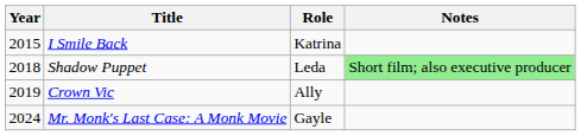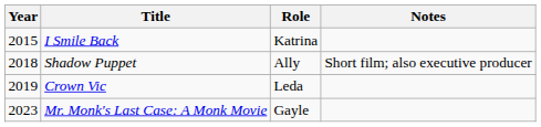 <table class = "wikitable sortable">
 <tr>
 <th>Year</th>
 <th>Title</th>
 <th>Role</th>
 <th class="unsortable">Notes</th>
 </tr>
 <tr>
 <td>2015</td>
 <td><em><a href='#'>I Smile Back</a></em></td>
 <td>Katrina</td>
 <td></td>
 </tr>
 <tr>
 <td>2018</td>
 <td><em>Shadow Puppet</em></td>
-<td>Leda</td>
-<td style="background: lightgreen;">Short film; also executive producer</td>
+<td>Ally</td>
+<td>Short film; also executive producer</td>
 </tr>
 <tr>
 <td>2019</td>
 <td><em><a href='#'>Crown Vic</a></em></td>
-<td>Ally</td>
+<td>Leda</td>
 <td></td>
 </tr>
 <tr>
-<td>2024</td>
+<td>2023</td>
 <td><em><a href='#'>Mr. Monk's Last Case: A Monk Movie</a></em></td>
 <td>Gayle</td>
 <td></td>
 </tr>
 </table>
